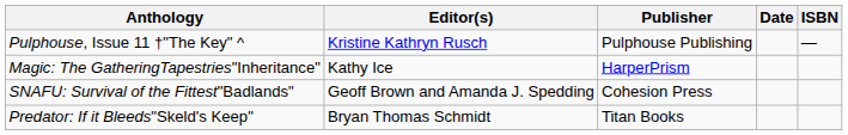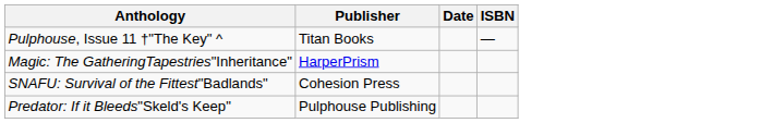 <table class="wikitable">
 <tr>
 <th>Anthology</th>
-<th>Editor(s)</th>
 <th>Publisher</th>
 <th>Date</th>
 <th>ISBN</th>
 </tr>
 <tr>
 <td><em>Pulphouse</em>, Issue 11 †"The Key" ^</td>
-<td><a href='#'>Kristine Kathryn Rusch</a></td>
-<td>Pulphouse Publishing</td>
+<td>Titan Books</td>
 <td></td>
 <td>—</td>
 </tr>
 <tr>
 <td><em>Magic: The Gathering</em><em>Tapestries</em>"Inheritance"</td>
-<td>Kathy Ice</td>
 <td><a href='#'>HarperPrism</a></td>
 <td></td>
 <td></td>
 </tr>
 <tr>
 <td><em>SNAFU: Survival of the Fittest</em>"Badlands"</td>
-<td>Geoff Brown and Amanda J. Spedding</td>
 <td>Cohesion Press</td>
 <td></td>
 <td></td>
 </tr>
 <tr>
 <td><em>Predator: If it Bleeds</em>"Skeld's Keep"</td>
-<td>Bryan Thomas Schmidt</td>
-<td>Titan Books</td>
+<td>Pulphouse Publishing</td>
 <td></td>
 <td></td>
 </tr>
 </table>
